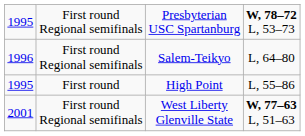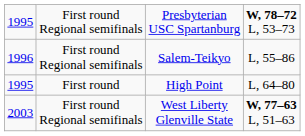 <table class="wikitable">
 <tr align="center">
 <td><a href='#'>1995</a></td>
 <td>First round<br>Regional semifinals</td>
 <td><a href='#'>Presbyterian</a><br><a href='#'>USC Spartanburg</a></td>
 <td><strong>W, 78–72</strong><br>L, 53–73</td>
 </tr>
 <tr align="center">
 <td><a href='#'>1996</a></td>
 <td>First round<br>Regional semifinals</td>
 <td><a href='#'>Salem-Teikyo</a><br></td>
-<td>L, 64–80</td>
+<td>L, 55–86</td>
 </tr>
 <tr align="center">
 <td><a href='#'>1995</a></td>
 <td>First round</td>
 <td><a href='#'>High Point</a></td>
-<td>L, 55–86</td>
+<td>L, 64–80</td>
 </tr>
 <tr align="center">
-<td><a href='#'>2001</a></td>
+<td><a href='#'>2003</a></td>
 <td>First round<br>Regional semifinals</td>
 <td><a href='#'>West Liberty</a><br><a href='#'>Glenville State</a></td>
 <td><strong>W, 77–63</strong><br>L, 51–63</td>
 </tr>
 </table>
